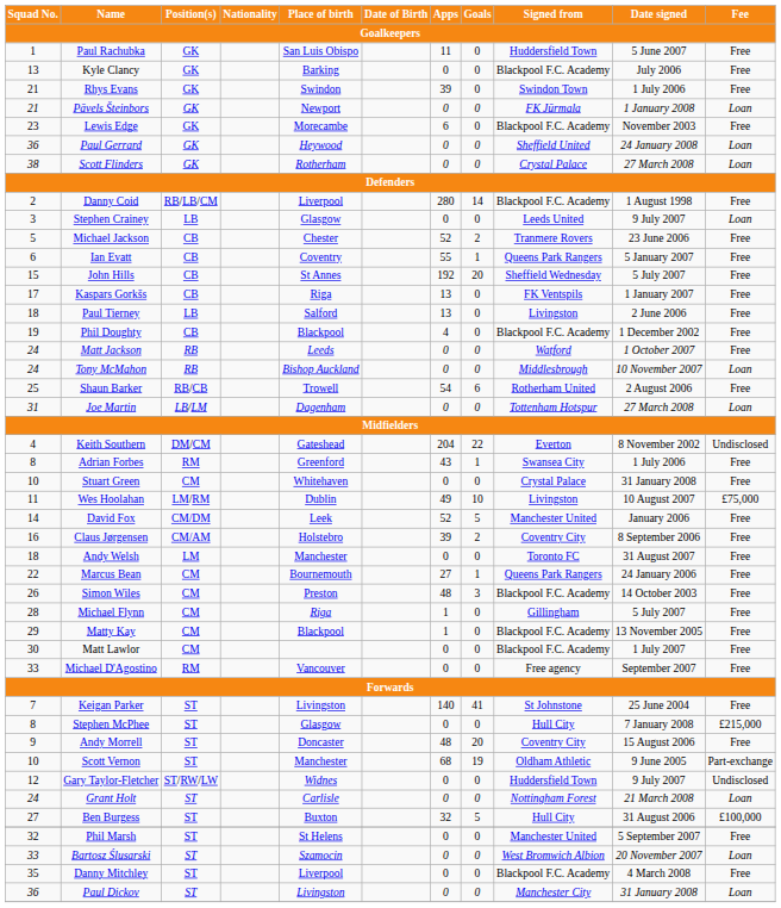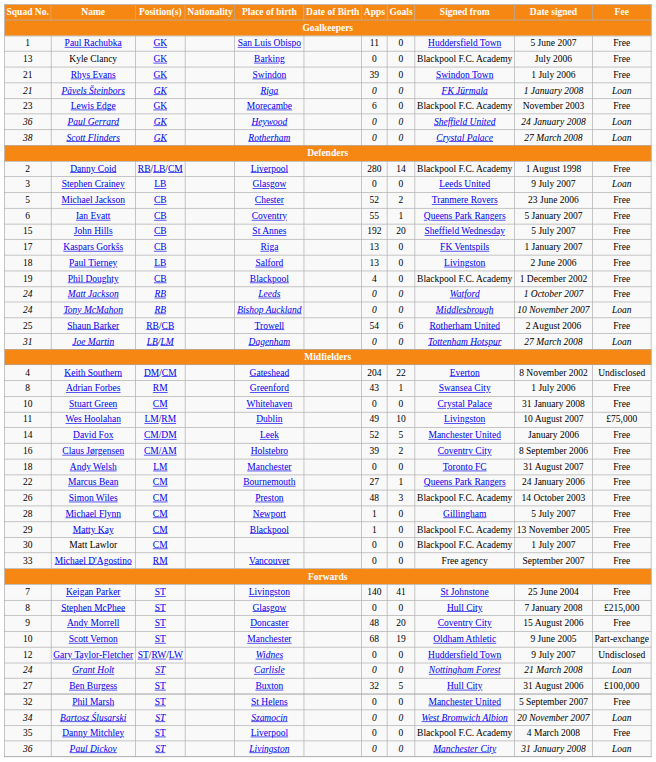 <table class="wikitable" style="text-align:center; font-size:90%;">
 <tr>
 <th style="background:#F68712; color:white; text-align:center;">Squad No.</th>
 <th style="background:#F68712; color:white; text-align:center;">Name</th>
 <th style="background:#F68712; color:white; text-align:center;">Position(s)</th>
 <th style="background:#F68712; color:white; text-align:center;">Nationality</th>
 <th style="background:#F68712; color:white; text-align:center;">Place of birth</th>
 <th style="background:#F68712; color:white; text-align:center;">Date of Birth</th>
 <th style="background:#F68712; color:white; text-align:center;">Apps</th>
 <th style="background:#F68712; color:white; text-align:center;">Goals</th>
 <th style="background:#F68712; color:white; text-align:center;">Signed from</th>
 <th style="background:#F68712; color:white; text-align:center;">Date signed</th>
 <th style="background:#F68712; color:white; text-align:center;">Fee</th>
 </tr>
 <tr>
 <th colspan="11" style="background:#F68712; color:white; text-align:center"><strong>Goalkeepers</strong></th>
 </tr>
 <tr>
 <td>1</td>
 <td><a href='#'>Paul Rachubka</a></td>
 <td><a href='#'>GK</a></td>
 <td></td>
 <td><a href='#'>San Luis Obispo</a></td>
 <td></td>
 <td>11</td>
 <td>0</td>
 <td> <a href='#'>Huddersfield Town</a></td>
 <td>5 June 2007</td>
 <td>Free</td>
 </tr>
 <tr>
 <td>13</td>
 <td>Kyle Clancy</td>
 <td><a href='#'>GK</a></td>
 <td></td>
 <td><a href='#'>Barking</a></td>
 <td></td>
 <td>0</td>
 <td>0</td>
 <td> Blackpool F.C. Academy</td>
 <td>July 2006</td>
 <td>Free</td>
 </tr>
 <tr>
 <td>21</td>
 <td><a href='#'>Rhys Evans</a></td>
 <td><a href='#'>GK</a></td>
 <td></td>
 <td><a href='#'>Swindon</a></td>
 <td></td>
 <td>39</td>
 <td>0</td>
 <td> <a href='#'>Swindon Town</a></td>
 <td>1 July 2006</td>
 <td>Free</td>
 </tr>
 <tr>
 <td><em>21</em></td>
 <td><em><a href='#'>Pāvels Šteinbors</a></em></td>
 <td><em><a href='#'>GK</a></em></td>
 <td></td>
-<td><a href='#'>Newport</a></td>
+<td><em><a href='#'>Riga</a></em></td>
 <td><em></em></td>
 <td><em>0</em></td>
 <td><em>0</em></td>
 <td> <em><a href='#'>FK Jūrmala</a></em></td>
 <td><em>1 January 2008</em></td>
 <td><em>Loan</em></td>
 </tr>
 <tr>
 <td>23</td>
 <td><a href='#'>Lewis Edge</a></td>
 <td><a href='#'>GK</a></td>
 <td></td>
 <td><a href='#'>Morecambe</a></td>
 <td></td>
 <td>6</td>
 <td>0</td>
 <td> Blackpool F.C. Academy</td>
 <td>November 2003</td>
 <td>Free</td>
 </tr>
 <tr>
 <td><em>36</em></td>
 <td><em><a href='#'>Paul Gerrard</a></em></td>
 <td><em><a href='#'>GK</a></em></td>
 <td></td>
 <td><em><a href='#'>Heywood</a></em></td>
 <td><em></em></td>
 <td><em>0</em></td>
 <td><em>0</em></td>
 <td> <em><a href='#'>Sheffield United</a></em></td>
 <td><em>24 January 2008</em></td>
 <td><em>Loan</em></td>
 </tr>
 <tr>
 <td><em>38</em></td>
 <td><em><a href='#'>Scott Flinders</a></em></td>
 <td><em><a href='#'>GK</a></em></td>
 <td></td>
 <td><em><a href='#'>Rotherham</a></em></td>
 <td><em></em></td>
 <td><em>0</em></td>
 <td><em>0</em></td>
 <td> <em><a href='#'>Crystal Palace</a></em></td>
 <td><em>27 March 2008</em></td>
 <td><em>Loan</em></td>
 </tr>
 <tr>
 <th colspan="11" style="background:#F68712; color:white; text-align:center"><strong>Defenders</strong></th>
 </tr>
 <tr>
 <td>2</td>
 <td><a href='#'>Danny Coid</a></td>
 <td><a href='#'>RB</a>/<a href='#'>LB</a>/<a href='#'>CM</a></td>
 <td></td>
 <td><a href='#'>Liverpool</a></td>
 <td></td>
 <td>280</td>
 <td>14</td>
 <td> Blackpool F.C. Academy</td>
 <td>1 August 1998</td>
 <td>Free</td>
 </tr>
 <tr>
 <td>3</td>
 <td><a href='#'>Stephen Crainey</a></td>
 <td><a href='#'>LB</a></td>
 <td></td>
 <td><a href='#'>Glasgow</a></td>
 <td></td>
 <td>0</td>
 <td>0</td>
 <td> <a href='#'>Leeds United</a></td>
 <td>9 July 2007</td>
 <td><em>Loan</em></td>
 </tr>
 <tr>
 <td>5</td>
 <td><a href='#'>Michael Jackson</a></td>
 <td><a href='#'>CB</a></td>
 <td></td>
 <td><a href='#'>Chester</a></td>
 <td></td>
 <td>52</td>
 <td>2</td>
 <td> <a href='#'>Tranmere Rovers</a></td>
 <td>23 June 2006</td>
 <td>Free</td>
 </tr>
 <tr>
 <td>6</td>
 <td><a href='#'>Ian Evatt</a></td>
 <td><a href='#'>CB</a></td>
 <td></td>
 <td><a href='#'>Coventry</a></td>
 <td></td>
 <td>55</td>
 <td>1</td>
 <td> <a href='#'>Queens Park Rangers</a></td>
 <td>5 January 2007</td>
 <td>Free</td>
 </tr>
 <tr>
 <td>15</td>
 <td><a href='#'>John Hills</a></td>
 <td><a href='#'>CB</a></td>
 <td></td>
 <td><a href='#'>St Annes</a></td>
 <td></td>
 <td>192</td>
 <td>20</td>
 <td> <a href='#'>Sheffield Wednesday</a></td>
 <td>5 July 2007</td>
 <td>Free</td>
 </tr>
 <tr>
 <td>17</td>
 <td><a href='#'>Kaspars Gorkšs</a></td>
 <td><a href='#'>CB</a></td>
 <td></td>
 <td><a href='#'>Riga</a></td>
 <td></td>
 <td>13</td>
 <td>0</td>
 <td> <a href='#'>FK Ventspils</a></td>
 <td>1 January 2007</td>
 <td>Free</td>
 </tr>
 <tr>
 <td>18</td>
 <td><a href='#'>Paul Tierney</a></td>
 <td><a href='#'>LB</a></td>
 <td></td>
 <td><a href='#'>Salford</a></td>
 <td></td>
 <td>13</td>
 <td>0</td>
 <td> <a href='#'>Livingston</a></td>
 <td>2 June 2006</td>
 <td>Free</td>
 </tr>
 <tr>
 <td>19</td>
 <td><a href='#'>Phil Doughty</a></td>
 <td><a href='#'>CB</a></td>
 <td></td>
 <td><a href='#'>Blackpool</a></td>
 <td></td>
 <td>4</td>
 <td>0</td>
 <td> Blackpool F.C. Academy</td>
 <td>1 December 2002</td>
 <td>Free</td>
 </tr>
 <tr>
 <td><em>24</em></td>
 <td><em><a href='#'>Matt Jackson</a></em></td>
 <td><em><a href='#'>RB</a></em></td>
 <td></td>
 <td><em><a href='#'>Leeds</a></em></td>
 <td><em></em></td>
 <td><em>0</em></td>
 <td><em>0</em></td>
 <td> <em><a href='#'>Watford</a></em></td>
 <td><em>1 October 2007</em></td>
 <td>Free</td>
 </tr>
 <tr>
 <td><em>24</em></td>
 <td><em><a href='#'>Tony McMahon</a></em></td>
 <td><em><a href='#'>RB</a></em></td>
 <td></td>
 <td><em><a href='#'>Bishop Auckland</a></em></td>
 <td><em></em></td>
 <td><em>0</em></td>
 <td><em>0</em></td>
 <td> <em><a href='#'>Middlesbrough</a></em></td>
 <td><em>10 November 2007</em></td>
 <td><em>Loan</em></td>
 </tr>
 <tr>
 <td>25</td>
 <td><a href='#'>Shaun Barker</a></td>
 <td><a href='#'>RB</a>/<a href='#'>CB</a></td>
 <td></td>
 <td><a href='#'>Trowell</a></td>
 <td></td>
 <td>54</td>
 <td>6</td>
 <td> <a href='#'>Rotherham United</a></td>
 <td>2 August 2006</td>
 <td>Free</td>
 </tr>
 <tr>
 <td><em>31</em></td>
 <td><em><a href='#'>Joe Martin</a></em></td>
 <td><em><a href='#'>LB</a>/<a href='#'>LM</a></em></td>
 <td></td>
 <td><em><a href='#'>Dagenham</a></em></td>
 <td><em></em></td>
 <td><em>0</em></td>
 <td><em>0</em></td>
 <td> <em><a href='#'>Tottenham Hotspur</a></em></td>
 <td><em>27 March 2008</em></td>
 <td><em>Loan</em></td>
 </tr>
 <tr>
 <th colspan="11" style="background:#F68712; color:white; text-align:center"><strong>Midfielders</strong></th>
 </tr>
 <tr>
 <td>4</td>
 <td><a href='#'>Keith Southern</a></td>
 <td><a href='#'>DM</a>/<a href='#'>CM</a></td>
 <td></td>
 <td><a href='#'>Gateshead</a></td>
 <td></td>
 <td>204</td>
 <td>22</td>
 <td> <a href='#'>Everton</a></td>
 <td>8 November 2002</td>
 <td>Undisclosed</td>
 </tr>
 <tr>
 <td>8</td>
 <td><a href='#'>Adrian Forbes</a></td>
 <td><a href='#'>RM</a></td>
 <td></td>
 <td><a href='#'>Greenford</a></td>
 <td></td>
 <td>43</td>
 <td>1</td>
 <td> <a href='#'>Swansea City</a></td>
 <td>1 July 2006</td>
 <td>Free</td>
 </tr>
 <tr>
 <td>10</td>
 <td><a href='#'>Stuart Green</a></td>
 <td><a href='#'>CM</a></td>
 <td></td>
 <td><a href='#'>Whitehaven</a></td>
 <td></td>
 <td>0</td>
 <td>0</td>
 <td> <a href='#'>Crystal Palace</a></td>
 <td>31 January 2008</td>
 <td>Free</td>
 </tr>
 <tr>
 <td>11</td>
 <td><a href='#'>Wes Hoolahan</a></td>
 <td><a href='#'>LM</a>/<a href='#'>RM</a></td>
 <td></td>
 <td><a href='#'>Dublin</a></td>
 <td></td>
 <td>49</td>
 <td>10</td>
 <td> <a href='#'>Livingston</a></td>
 <td>10 August 2007</td>
 <td>£75,000</td>
 </tr>
 <tr>
 <td>14</td>
 <td><a href='#'>David Fox</a></td>
 <td><a href='#'>CM/DM</a></td>
 <td></td>
 <td><a href='#'>Leek</a></td>
 <td></td>
 <td>52</td>
 <td>5</td>
 <td> <a href='#'>Manchester United</a></td>
 <td>January 2006</td>
 <td>Free</td>
 </tr>
 <tr>
 <td>16</td>
 <td><a href='#'>Claus Jørgensen</a></td>
 <td><a href='#'>CM/AM</a></td>
 <td></td>
 <td><a href='#'>Holstebro</a></td>
 <td></td>
 <td>39</td>
 <td>2</td>
 <td> <a href='#'>Coventry City</a></td>
 <td>8 September 2006</td>
 <td>Free</td>
 </tr>
 <tr>
 <td>18</td>
 <td><a href='#'>Andy Welsh</a></td>
 <td><a href='#'>LM</a></td>
 <td></td>
 <td><a href='#'>Manchester</a></td>
 <td></td>
 <td>0</td>
 <td>0</td>
 <td> <a href='#'>Toronto FC</a></td>
 <td>31 August 2007</td>
 <td>Free</td>
 </tr>
 <tr>
 <td>22</td>
 <td><a href='#'>Marcus Bean</a></td>
 <td><a href='#'>CM</a></td>
 <td></td>
 <td><a href='#'>Bournemouth</a></td>
 <td></td>
 <td>27</td>
 <td>1</td>
 <td> <a href='#'>Queens Park Rangers</a></td>
 <td>24 January 2006</td>
 <td>Free</td>
 </tr>
 <tr>
 <td>26</td>
 <td><a href='#'>Simon Wiles</a></td>
 <td><a href='#'>CM</a></td>
 <td></td>
 <td><a href='#'>Preston</a></td>
 <td></td>
 <td>48</td>
 <td>3</td>
 <td> Blackpool F.C. Academy</td>
 <td>14 October 2003</td>
 <td>Free</td>
 </tr>
 <tr>
 <td>28</td>
 <td><a href='#'>Michael Flynn</a></td>
 <td><a href='#'>CM</a></td>
 <td></td>
-<td><em><a href='#'>Riga</a></em></td>
+<td><a href='#'>Newport</a></td>
 <td></td>
 <td>1</td>
 <td>0</td>
 <td> <a href='#'>Gillingham</a></td>
 <td>5 July 2007</td>
 <td>Free</td>
 </tr>
 <tr>
 <td>29</td>
 <td><a href='#'>Matty Kay</a></td>
 <td><a href='#'>CM</a></td>
 <td></td>
 <td><a href='#'>Blackpool</a></td>
 <td></td>
 <td>1</td>
 <td>0</td>
 <td> Blackpool F.C. Academy</td>
 <td>13 November 2005</td>
 <td>Free</td>
 </tr>
 <tr>
 <td>30</td>
 <td>Matt Lawlor</td>
 <td><a href='#'>CM</a></td>
 <td></td>
 <td></td>
 <td></td>
 <td>0</td>
 <td>0</td>
 <td>Blackpool F.C. Academy</td>
 <td>1 July 2007</td>
 <td>Free</td>
 </tr>
 <tr>
 <td>33</td>
 <td><a href='#'>Michael D'Agostino</a></td>
 <td><a href='#'>RM</a></td>
 <td></td>
 <td><a href='#'>Vancouver</a></td>
 <td></td>
 <td>0</td>
 <td>0</td>
 <td>Free agency</td>
 <td>September 2007</td>
 <td>Free</td>
 </tr>
 <tr>
 <th colspan="11" style="background:#F68712; color:white; text-align:center"><strong>Forwards</strong></th>
 </tr>
 <tr>
 <td>7</td>
 <td><a href='#'>Keigan Parker</a></td>
 <td><a href='#'>ST</a></td>
 <td></td>
 <td><a href='#'>Livingston</a></td>
 <td></td>
 <td>140</td>
 <td>41</td>
 <td> <a href='#'>St Johnstone</a></td>
 <td>25 June 2004</td>
 <td>Free</td>
 </tr>
 <tr>
 <td>8</td>
 <td><a href='#'>Stephen McPhee</a></td>
 <td><a href='#'>ST</a></td>
 <td></td>
 <td><a href='#'>Glasgow</a></td>
 <td></td>
 <td>0</td>
 <td>0</td>
 <td> <a href='#'>Hull City</a></td>
 <td>7 January 2008</td>
 <td>£215,000</td>
 </tr>
 <tr>
 <td>9</td>
 <td><a href='#'>Andy Morrell</a></td>
 <td><a href='#'>ST</a></td>
 <td></td>
 <td><a href='#'>Doncaster</a></td>
 <td></td>
 <td>48</td>
 <td>20</td>
 <td> <a href='#'>Coventry City</a></td>
 <td>15 August 2006</td>
 <td>Free</td>
 </tr>
 <tr>
 <td>10</td>
 <td><a href='#'>Scott Vernon</a></td>
 <td><a href='#'>ST</a></td>
 <td></td>
 <td><a href='#'>Manchester</a></td>
 <td></td>
 <td>68</td>
 <td>19</td>
 <td> <a href='#'>Oldham Athletic</a></td>
 <td>9 June 2005</td>
 <td>Part-exchange</td>
 </tr>
 <tr>
 <td>12</td>
 <td><a href='#'>Gary Taylor-Fletcher</a></td>
 <td><a href='#'>ST</a>/<a href='#'>RW</a>/<a href='#'>LW</a></td>
 <td></td>
 <td><em><a href='#'>Widnes</a></em></td>
 <td></td>
 <td>0</td>
 <td>0</td>
 <td> <a href='#'>Huddersfield Town</a></td>
 <td>9 July 2007</td>
 <td>Undisclosed</td>
 </tr>
 <tr>
 <td><em>24</em></td>
 <td><em><a href='#'>Grant Holt</a></em></td>
 <td><em><a href='#'>ST</a></em></td>
 <td></td>
 <td><em><a href='#'>Carlisle</a></em></td>
 <td><em></em></td>
 <td><em>0</em></td>
 <td><em>0</em></td>
 <td> <em><a href='#'>Nottingham Forest</a></em></td>
 <td><em>21 March 2008</em></td>
 <td><em>Loan</em></td>
 </tr>
 <tr>
 <td>27</td>
 <td><a href='#'>Ben Burgess</a></td>
 <td><a href='#'>ST</a></td>
 <td></td>
 <td><a href='#'>Buxton</a></td>
 <td></td>
 <td>32</td>
 <td>5</td>
 <td> <a href='#'>Hull City</a></td>
 <td>31 August 2006</td>
 <td>£100,000</td>
 </tr>
 <tr>
 </tr>
 <tr>
 <td>32</td>
 <td><a href='#'>Phil Marsh</a></td>
 <td><a href='#'>ST</a></td>
 <td></td>
 <td><a href='#'>St Helens</a></td>
 <td></td>
 <td>0</td>
 <td>0</td>
 <td> <a href='#'>Manchester United</a></td>
 <td>5 September 2007</td>
 <td>Free</td>
 </tr>
 <tr>
-<td><em>33</em></td>
+<td><em>34</em></td>
 <td><em><a href='#'>Bartosz Ślusarski</a></em></td>
 <td><em><a href='#'>ST</a></em></td>
 <td></td>
 <td><em><a href='#'>Szamocin</a></em></td>
 <td><em></em></td>
 <td><em>0</em></td>
 <td><em>0</em></td>
 <td> <em><a href='#'>West Bromwich Albion</a></em></td>
 <td><em>20 November 2007</em></td>
 <td><em>Loan</em></td>
 </tr>
 <tr>
 <td>35</td>
 <td><a href='#'>Danny Mitchley</a></td>
 <td><a href='#'>ST</a></td>
 <td></td>
 <td><a href='#'>Liverpool</a></td>
 <td></td>
 <td>0</td>
 <td>0</td>
 <td> Blackpool F.C. Academy</td>
 <td>4 March 2008</td>
 <td>Free</td>
 </tr>
 <tr>
 <td><em>36</em></td>
 <td><em><a href='#'>Paul Dickov</a></em></td>
 <td><em><a href='#'>ST</a></em></td>
 <td></td>
 <td><em><a href='#'>Livingston</a></em></td>
 <td><em></em></td>
 <td><em>0</em></td>
 <td><em>0</em></td>
 <td> <em><a href='#'>Manchester City</a></em></td>
 <td><em>31 January 2008</em></td>
 <td><em>Loan</em></td>
 </tr>
 <tr>
 </tr>
 </table>
